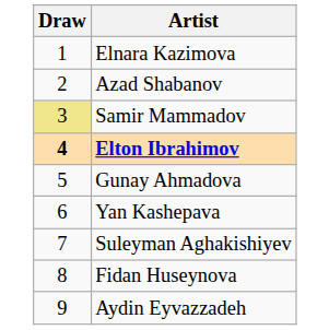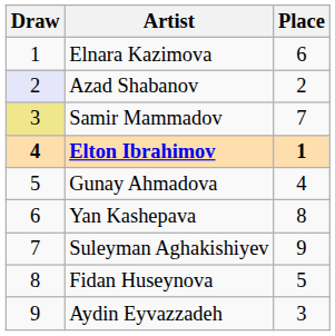 <table class="sortable wikitable" style="margin: 1em auto 1em auto; text-align:center">
 <tr>
 <th>Draw</th>
 <th>Artist</th>
+<th>Place</th>
 </tr>
 <tr>
 <td>1</td>
 <td align="left">Elnara Kazimova</td>
+<td>6</td>
 </tr>
 <tr>
+<td style="background: lavender;">2</td>
+<td align="left">Azad Shabanov</td>
 <td>2</td>
-<td align="left">Azad Shabanov</td>
 </tr>
 <tr>
 <td style="background: khaki;">3</td>
 <td align="left">Samir Mammadov</td>
+<td>7</td>
 </tr>
 <tr style="font-weight:bold; background:navajowhite;">
 <td>4</td>
 <td align="left"><a href='#'>Elton Ibrahimov</a></td>
+<td>1</td>
 </tr>
 <tr>
 <td>5</td>
 <td align="left">Gunay Ahmadova</td>
+<td>4</td>
 </tr>
 <tr>
 <td>6</td>
 <td align="left">Yan Kashepava</td>
+<td>8</td>
 </tr>
 <tr>
 <td>7</td>
 <td align="left">Suleyman Aghakishiyev</td>
+<td>9</td>
 </tr>
 <tr>
 <td>8</td>
 <td align="left">Fidan Huseynova</td>
+<td>5</td>
 </tr>
 <tr>
 <td>9</td>
 <td align="left">Aydin Eyvazzadeh</td>
+<td>3</td>
 </tr>
 </table>
